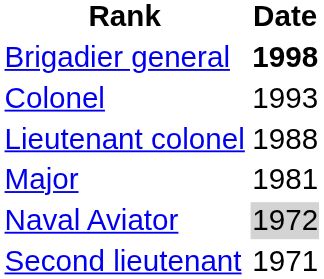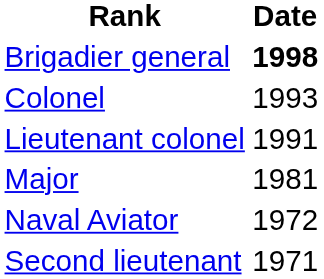 <table>
 <tr>
 <th>Rank</th>
 <th>Date</th>
 </tr>
 <tr>
 <td><a href='#'>Brigadier general</a></td>
 <td><strong>1998</strong></td>
 </tr>
 <tr>
 <td><a href='#'>Colonel</a></td>
 <td>1993</td>
 </tr>
 <tr>
 <td><a href='#'>Lieutenant colonel</a></td>
-<td>1988</td>
+<td>1991</td>
 </tr>
 <tr>
 <td><a href='#'>Major</a></td>
 <td>1981</td>
 </tr>
 <tr>
 <td><a href='#'>Naval Aviator</a></td>
-<td style="background: lightgrey;">1972</td>
+<td>1972</td>
 </tr>
 <tr>
 <td><a href='#'>Second lieutenant</a></td>
 <td>1971</td>
 </tr>
 </table>
